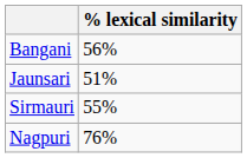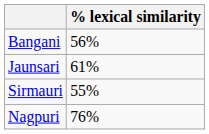 <table class="wikitable">
 <tr>
 <th></th>
 <th>% lexical similarity</th>
 </tr>
 <tr>
 <td><a href='#'>Bangani</a></td>
 <td>56%</td>
 </tr>
 <tr>
 <td><a href='#'>Jaunsari</a></td>
-<td>51%</td>
+<td>61%</td>
 </tr>
 <tr>
 <td><a href='#'>Sirmauri</a></td>
 <td>55%</td>
 </tr>
 <tr>
 <td><a href='#'>Nagpuri</a></td>
 <td>76%</td>
 </tr>
 </table>
